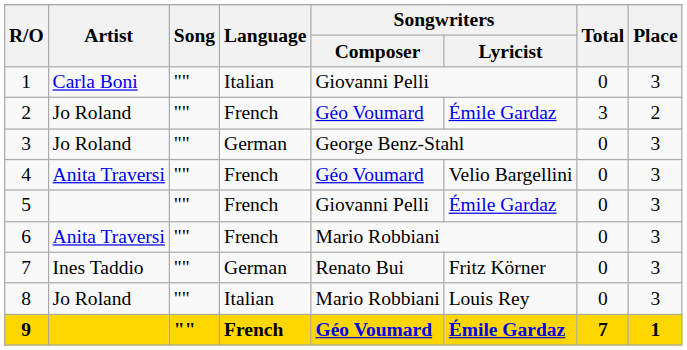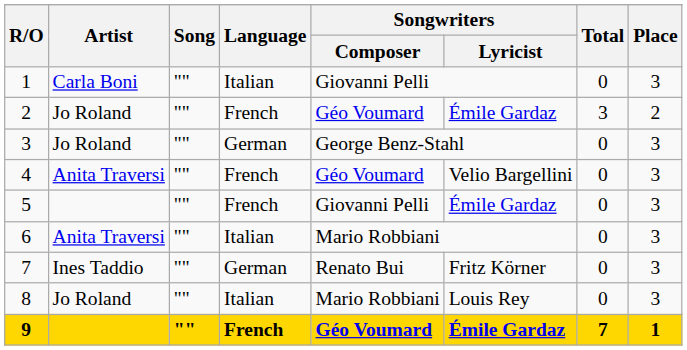 <table class="sortable wikitable" style="margin: 1em auto 1em auto; text-align:center">
 <tr>
 </tr>
 <tr>
 <th rowspan="2">R/O</th>
 <th rowspan="2">Artist</th>
 <th rowspan="2">Song</th>
 <th rowspan="2">Language</th>
 <th colspan="2">Songwriters</th>
 <th rowspan="2">Total</th>
 <th rowspan="2">Place</th>
 </tr>
 <tr>
 <th>Composer</th>
 <th>Lyricist</th>
 </tr>
 <tr>
 <td>1</td>
 <td align="left"><a href='#'>Carla Boni</a></td>
 <td align="left">""</td>
 <td align="left">Italian</td>
 <td align="left" colspan="2">Giovanni Pelli</td>
 <td>0</td>
 <td>3</td>
 </tr>
 <tr>
 <td>2</td>
 <td align="left">Jo Roland</td>
 <td align="left">""</td>
 <td align="left">French</td>
 <td align="left"><a href='#'>Géo Voumard</a></td>
 <td align="left"><a href='#'>Émile Gardaz</a></td>
 <td>3</td>
 <td>2</td>
 </tr>
 <tr>
 <td>3</td>
 <td align="left">Jo Roland</td>
 <td align="left">""</td>
 <td align="left">German</td>
 <td align="left" colspan="2">George Benz-Stahl</td>
 <td>0</td>
 <td>3</td>
 </tr>
 <tr>
 <td>4</td>
 <td align="left"><a href='#'>Anita Traversi</a></td>
 <td align="left">""</td>
 <td align="left">French</td>
 <td align="left"><a href='#'>Géo Voumard</a></td>
 <td align="left">Velio Bargellini</td>
 <td>0</td>
 <td>3</td>
 </tr>
 <tr>
 <td>5</td>
 <td align="left"></td>
 <td align="left">""</td>
 <td align="left">French</td>
 <td align="left">Giovanni Pelli</td>
 <td align="left"><a href='#'>Émile Gardaz</a></td>
 <td>0</td>
 <td>3</td>
 </tr>
 <tr>
 <td>6</td>
 <td align="left"><a href='#'>Anita Traversi</a></td>
 <td align="left">""</td>
-<td align="left">French</td>
+<td align="left">Italian</td>
 <td align="left" colspan="2">Mario Robbiani</td>
 <td>0</td>
 <td>3</td>
 </tr>
 <tr>
 <td>7</td>
 <td align="left">Ines Taddio</td>
 <td align="left">""</td>
 <td align="left">German</td>
 <td align="left">Renato Bui</td>
 <td align="left">Fritz Körner</td>
 <td>0</td>
 <td>3</td>
 </tr>
 <tr>
 <td>8</td>
 <td align="left">Jo Roland</td>
 <td align="left">""</td>
 <td align="left">Italian</td>
 <td align="left">Mario Robbiani</td>
 <td align="left">Louis Rey</td>
 <td>0</td>
 <td>3</td>
 </tr>
 <tr style="font-weight:bold; background:gold;">
 <td>9</td>
 <td align="left"></td>
 <td align="left">""</td>
 <td align="left">French</td>
 <td align="left"><a href='#'>Géo Voumard</a></td>
 <td align="left"><a href='#'>Émile Gardaz</a></td>
 <td>7</td>
 <td>1</td>
 </tr>
 </table>
